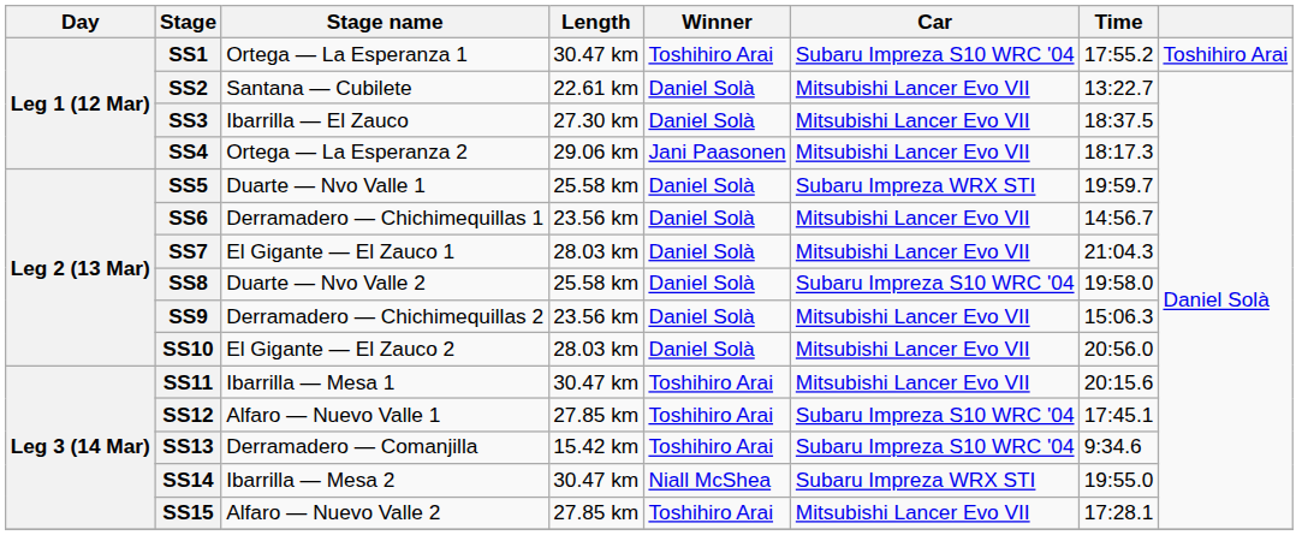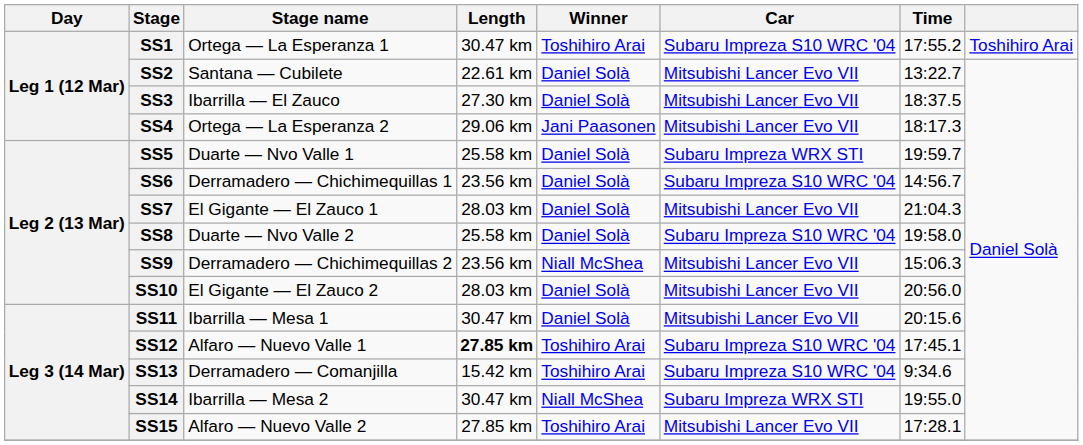 <table class="wikitable" style="font-size: 85%;">
 <tr>
 <th>Day</th>
 <th>Stage</th>
 <th>Stage name</th>
 <th>Length</th>
 <th>Winner</th>
 <th>Car</th>
 <th>Time</th>
 <th></th>
 </tr>
 <tr>
 <th rowspan="4">Leg 1 (12 Mar)</th>
 <th>SS1</th>
 <td>Ortega — La Esperanza 1</td>
 <td align="center">30.47 km</td>
 <td> <a href='#'>Toshihiro Arai</a></td>
 <td><a href='#'>Subaru Impreza S10 WRC '04</a></td>
 <td>17:55.2</td>
 <td rowspan="1"> <a href='#'>Toshihiro Arai</a></td>
 </tr>
 <tr>
 <th>SS2</th>
 <td>Santana — Cubilete</td>
 <td align="center">22.61 km</td>
 <td> <a href='#'>Daniel Solà</a></td>
 <td><a href='#'>Mitsubishi Lancer Evo VII</a></td>
 <td>13:22.7</td>
 <td rowspan="14"> <a href='#'>Daniel Solà</a></td>
 </tr>
 <tr>
 <th>SS3</th>
 <td>Ibarrilla — El Zauco</td>
 <td align="center">27.30 km</td>
 <td> <a href='#'>Daniel Solà</a></td>
 <td><a href='#'>Mitsubishi Lancer Evo VII</a></td>
 <td>18:37.5</td>
 </tr>
 <tr>
 <th>SS4</th>
 <td>Ortega — La Esperanza 2</td>
 <td align="center">29.06 km</td>
 <td> <a href='#'>Jani Paasonen</a></td>
 <td><a href='#'>Mitsubishi Lancer Evo VII</a></td>
 <td>18:17.3</td>
 </tr>
 <tr>
 <th rowspan="6">Leg 2 (13 Mar)</th>
 <th>SS5</th>
 <td>Duarte — Nvo Valle 1</td>
 <td align="center">25.58 km</td>
 <td> <a href='#'>Daniel Solà</a></td>
 <td><a href='#'>Subaru Impreza WRX STI</a></td>
 <td>19:59.7</td>
 </tr>
 <tr>
 <th>SS6</th>
 <td>Derramadero — Chichimequillas 1</td>
 <td align="center">23.56 km</td>
 <td> <a href='#'>Daniel Solà</a></td>
-<td><a href='#'>Mitsubishi Lancer Evo VII</a></td>
+<td><a href='#'>Subaru Impreza S10 WRC '04</a></td>
 <td>14:56.7</td>
 </tr>
 <tr>
 <th>SS7</th>
 <td>El Gigante — El Zauco 1</td>
 <td align="center">28.03 km</td>
 <td> <a href='#'>Daniel Solà</a></td>
 <td><a href='#'>Mitsubishi Lancer Evo VII</a></td>
 <td>21:04.3</td>
 </tr>
 <tr>
 <th>SS8</th>
 <td>Duarte — Nvo Valle 2</td>
 <td align="center">25.58 km</td>
 <td> <a href='#'>Daniel Solà</a></td>
 <td><a href='#'>Subaru Impreza S10 WRC '04</a></td>
 <td>19:58.0</td>
 </tr>
 <tr>
 <th>SS9</th>
 <td>Derramadero — Chichimequillas 2</td>
 <td align="center">23.56 km</td>
-<td> <a href='#'>Daniel Solà</a></td>
+<td> <a href='#'>Niall McShea</a></td>
 <td><a href='#'>Mitsubishi Lancer Evo VII</a></td>
 <td>15:06.3</td>
 </tr>
 <tr>
 <th>SS10</th>
 <td>El Gigante — El Zauco 2</td>
 <td align="center">28.03 km</td>
 <td> <a href='#'>Daniel Solà</a></td>
 <td><a href='#'>Mitsubishi Lancer Evo VII</a></td>
 <td>20:56.0</td>
 </tr>
 <tr>
 <th rowspan="5">Leg 3 (14 Mar)</th>
 <th>SS11</th>
 <td>Ibarrilla — Mesa 1</td>
 <td align="center">30.47 km</td>
-<td> <a href='#'>Toshihiro Arai</a></td>
+<td> <a href='#'>Daniel Solà</a></td>
 <td><a href='#'>Mitsubishi Lancer Evo VII</a></td>
 <td>20:15.6</td>
 </tr>
 <tr>
 <th>SS12</th>
 <td>Alfaro — Nuevo Valle 1</td>
-<td align="center">27.85 km</td>
+<td align="center"><strong>27.85 km</strong></td>
 <td> <a href='#'>Toshihiro Arai</a></td>
 <td><a href='#'>Subaru Impreza S10 WRC '04</a></td>
 <td>17:45.1</td>
 </tr>
 <tr>
 <th>SS13</th>
 <td>Derramadero — Comanjilla</td>
 <td align="center">15.42 km</td>
 <td> <a href='#'>Toshihiro Arai</a></td>
 <td><a href='#'>Subaru Impreza S10 WRC '04</a></td>
 <td>9:34.6</td>
 </tr>
 <tr>
 <th>SS14</th>
 <td>Ibarrilla — Mesa 2</td>
 <td align="center">30.47 km</td>
 <td> <a href='#'>Niall McShea</a></td>
 <td><a href='#'>Subaru Impreza WRX STI</a></td>
 <td>19:55.0</td>
 </tr>
 <tr>
 <th>SS15</th>
 <td>Alfaro — Nuevo Valle 2</td>
 <td align="center">27.85 km</td>
 <td> <a href='#'>Toshihiro Arai</a></td>
 <td><a href='#'>Mitsubishi Lancer Evo VII</a></td>
 <td>17:28.1</td>
 </tr>
 <tr>
 </tr>
 </table>
